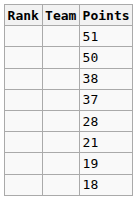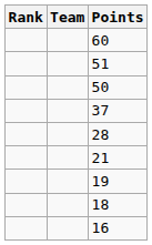 <table class=wikitable>
 <tr>
 <th>Rank</th>
 <th>Team</th>
 <th>Points</th>
+</tr>
+<tr>
+<td></td>
+<td></td>
+<td>60</td>
 </tr>
 <tr>
 <td></td>
 <td></td>
 <td>51</td>
 </tr>
 <tr>
 <td></td>
 <td></td>
 <td>50</td>
-</tr>
-<tr>
-<td></td>
-<td></td>
-<td>38</td>
 </tr>
 <tr>
 <td></td>
 <td></td>
 <td>37</td>
 </tr>
 <tr>
 <td></td>
 <td></td>
 <td>28</td>
 </tr>
 <tr>
 <td></td>
 <td></td>
 <td>21</td>
 </tr>
 <tr>
 <td></td>
 <td></td>
 <td>19</td>
 </tr>
 <tr>
 <td></td>
 <td></td>
 <td>18</td>
 </tr>
+<tr>
+<td></td>
+<td></td>
+<td>16</td>
+</tr>
 </table>
